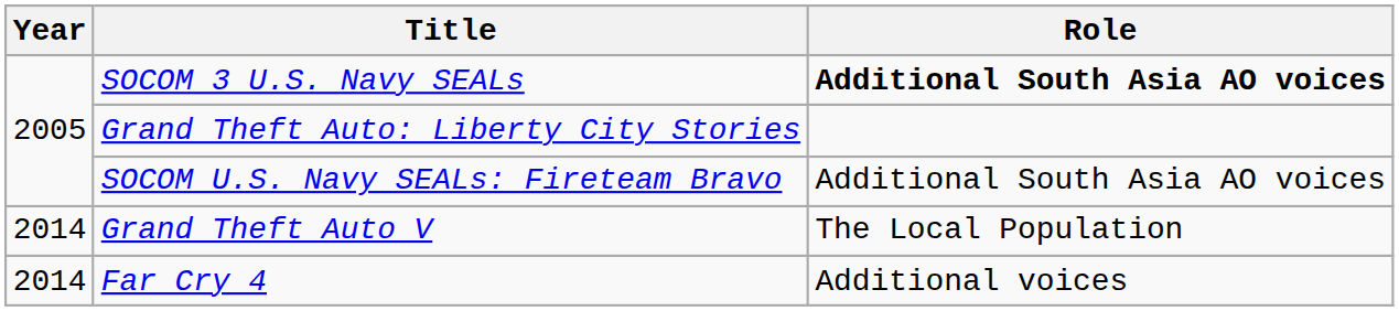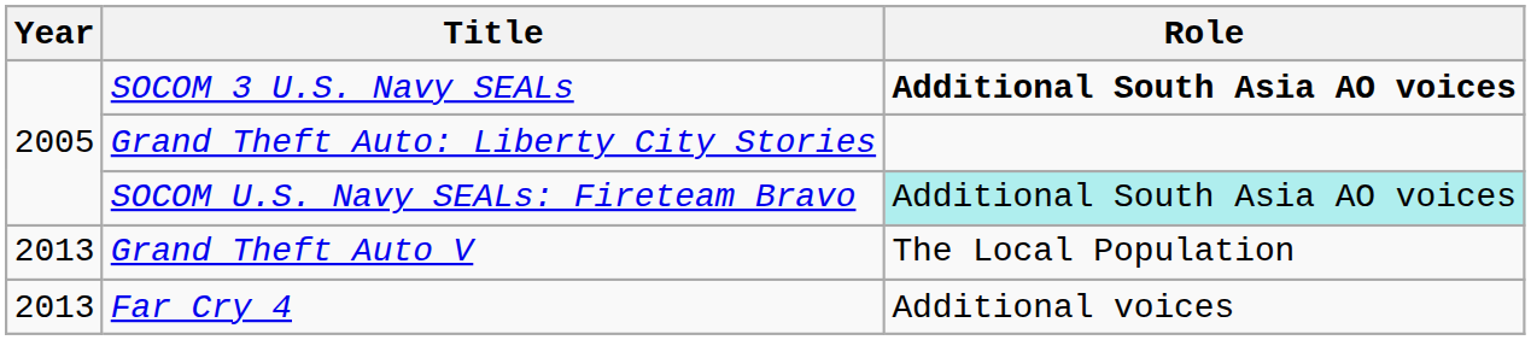 <table class="wikitable">
 <tr>
 <th>Year</th>
 <th>Title</th>
 <th>Role</th>
 </tr>
 <tr>
 <td rowspan="3">2005</td>
 <td><em><a href='#'>SOCOM 3 U.S. Navy SEALs</a></em></td>
 <td><strong>Additional South Asia AO voices</strong></td>
 </tr>
 <tr>
 <td><em><a href='#'>Grand Theft Auto: Liberty City Stories</a></em></td>
 <td></td>
 </tr>
 <tr>
 <td><em><a href='#'>SOCOM U.S. Navy SEALs: Fireteam Bravo</a></em></td>
-<td>Additional South Asia AO voices</td>
+<td style="background: paleturquoise;">Additional South Asia AO voices</td>
 </tr>
 <tr>
-<td>2014</td>
+<td>2013</td>
 <td><em><a href='#'>Grand Theft Auto V</a></em></td>
 <td>The Local Population</td>
 </tr>
 <tr>
-<td>2014</td>
+<td>2013</td>
 <td><em><a href='#'>Far Cry 4</a></em></td>
 <td>Additional voices</td>
 </tr>
 </table>
